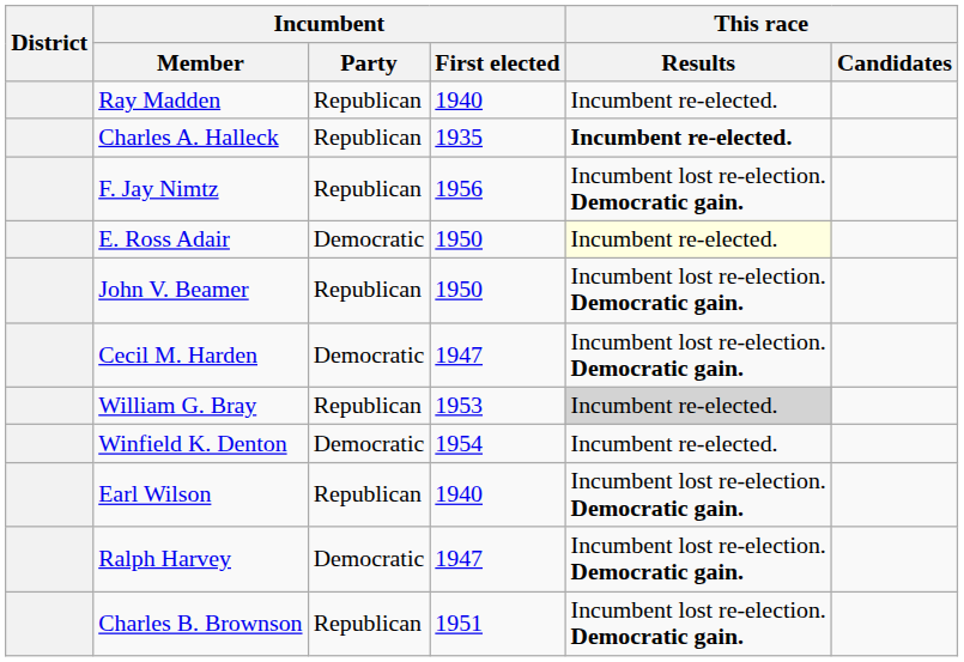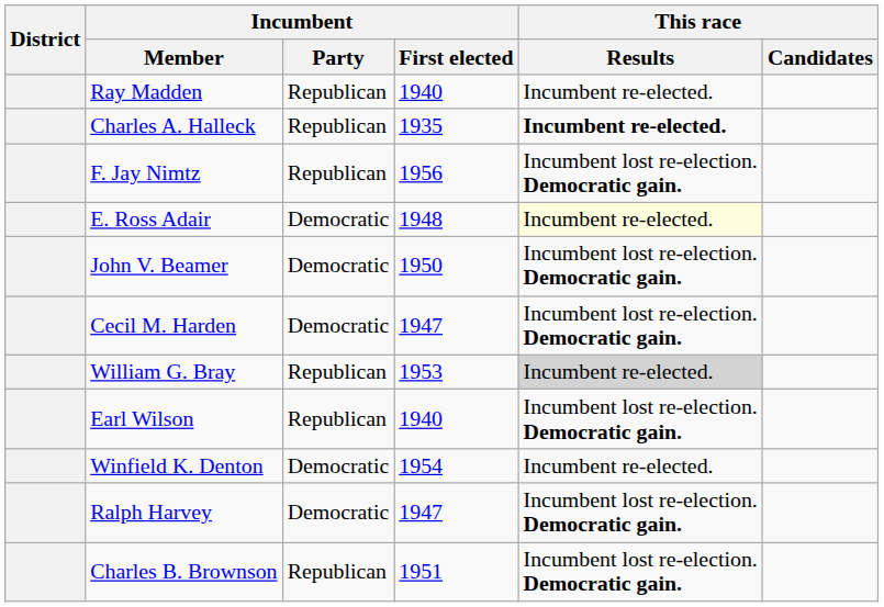 <table class=wikitable>
 <tr>
 <th rowspan=2>District</th>
 <th colspan=3>Incumbent</th>
 <th colspan=2>This race</th>
 </tr>
 <tr>
 <th>Member</th>
 <th>Party</th>
 <th>First elected</th>
 <th>Results</th>
 <th>Candidates</th>
 </tr>
 <tr>
 <th></th>
 <td><a href='#'>Ray Madden</a></td>
 <td>Republican</td>
 <td><a href='#'>1940</a></td>
 <td>Incumbent re-elected.</td>
 <td nowrap></td>
 </tr>
 <tr>
 <th></th>
 <td><a href='#'>Charles A. Halleck</a></td>
 <td>Republican</td>
 <td><a href='#'>1935 </a></td>
 <td><strong>Incumbent re-elected.</strong></td>
 <td nowrap></td>
 </tr>
 <tr>
 <th></th>
 <td><a href='#'>F. Jay Nimtz</a></td>
 <td>Republican</td>
 <td><a href='#'>1956</a></td>
 <td>Incumbent lost re-election.<br><strong>Democratic gain.</strong></td>
 <td nowrap></td>
 </tr>
 <tr>
 <th></th>
 <td><a href='#'>E. Ross Adair</a></td>
 <td>Democratic</td>
-<td><a href='#'>1950</a></td>
+<td><a href='#'>1948</a></td>
 <td style="background: lightyellow;">Incumbent re-elected.</td>
 <td nowrap></td>
 </tr>
 <tr>
 <th></th>
 <td><a href='#'>John V. Beamer</a></td>
-<td>Republican</td>
+<td>Democratic</td>
 <td><a href='#'>1950</a></td>
 <td>Incumbent lost re-election.<br><strong>Democratic gain.</strong></td>
 <td nowrap></td>
 </tr>
 <tr>
 <th></th>
 <td><a href='#'>Cecil M. Harden</a></td>
 <td>Democratic</td>
 <td><a href='#'>1947</a></td>
 <td>Incumbent lost re-election.<br><strong>Democratic gain.</strong></td>
 <td nowrap></td>
 </tr>
 <tr>
 <th></th>
 <td><a href='#'>William G. Bray</a></td>
 <td>Republican</td>
 <td><a href='#'>1953</a></td>
 <td style="background: lightgrey;">Incumbent re-elected.</td>
 <td nowrap></td>
 </tr>
 <tr>
 <th></th>
+<td><a href='#'>Earl Wilson</a></td>
+<td>Republican</td>
+<td><a href='#'>1940</a></td>
+<td>Incumbent lost re-election.<br><strong>Democratic gain.</strong></td>
+<td nowrap></td>
+</tr>
+<tr>
+<th></th>
 <td><a href='#'>Winfield K. Denton</a></td>
 <td>Democratic</td>
 <td><a href='#'>1954</a></td>
 <td>Incumbent re-elected.</td>
-<td nowrap></td>
-</tr>
-<tr>
-<th></th>
-<td><a href='#'>Earl Wilson</a></td>
-<td>Republican</td>
-<td><a href='#'>1940</a></td>
-<td>Incumbent lost re-election.<br><strong>Democratic gain.</strong></td>
 <td nowrap></td>
 </tr>
 <tr>
 <th></th>
 <td><a href='#'>Ralph Harvey</a></td>
 <td>Democratic</td>
 <td><a href='#'>1947 </a></td>
 <td>Incumbent lost re-election.<br><strong>Democratic gain.</strong></td>
 <td nowrap></td>
 </tr>
 <tr>
 <th></th>
 <td><a href='#'>Charles B. Brownson</a></td>
 <td>Republican</td>
 <td><a href='#'>1951</a></td>
 <td>Incumbent lost re-election.<br><strong>Democratic gain.</strong></td>
 <td nowrap></td>
 </tr>
 </table>
